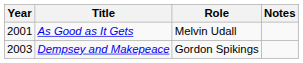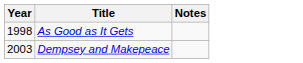 <table class="wikitable sortable">
 <tr>
 <th>Year</th>
 <th>Title</th>
-<th>Role</th>
 <th class="unsortable">Notes</th>
 </tr>
 <tr>
-<td>2001</td>
+<td>1998</td>
 <td><em><a href='#'>As Good as It Gets</a></em></td>
-<td>Melvin Udall</td>
 <td></td>
 </tr>
 <tr>
 <td>2003</td>
 <td><em><a href='#'>Dempsey and Makepeace</a></em></td>
-<td>Gordon Spikings</td>
 <td></td>
 </tr>
 </table>
